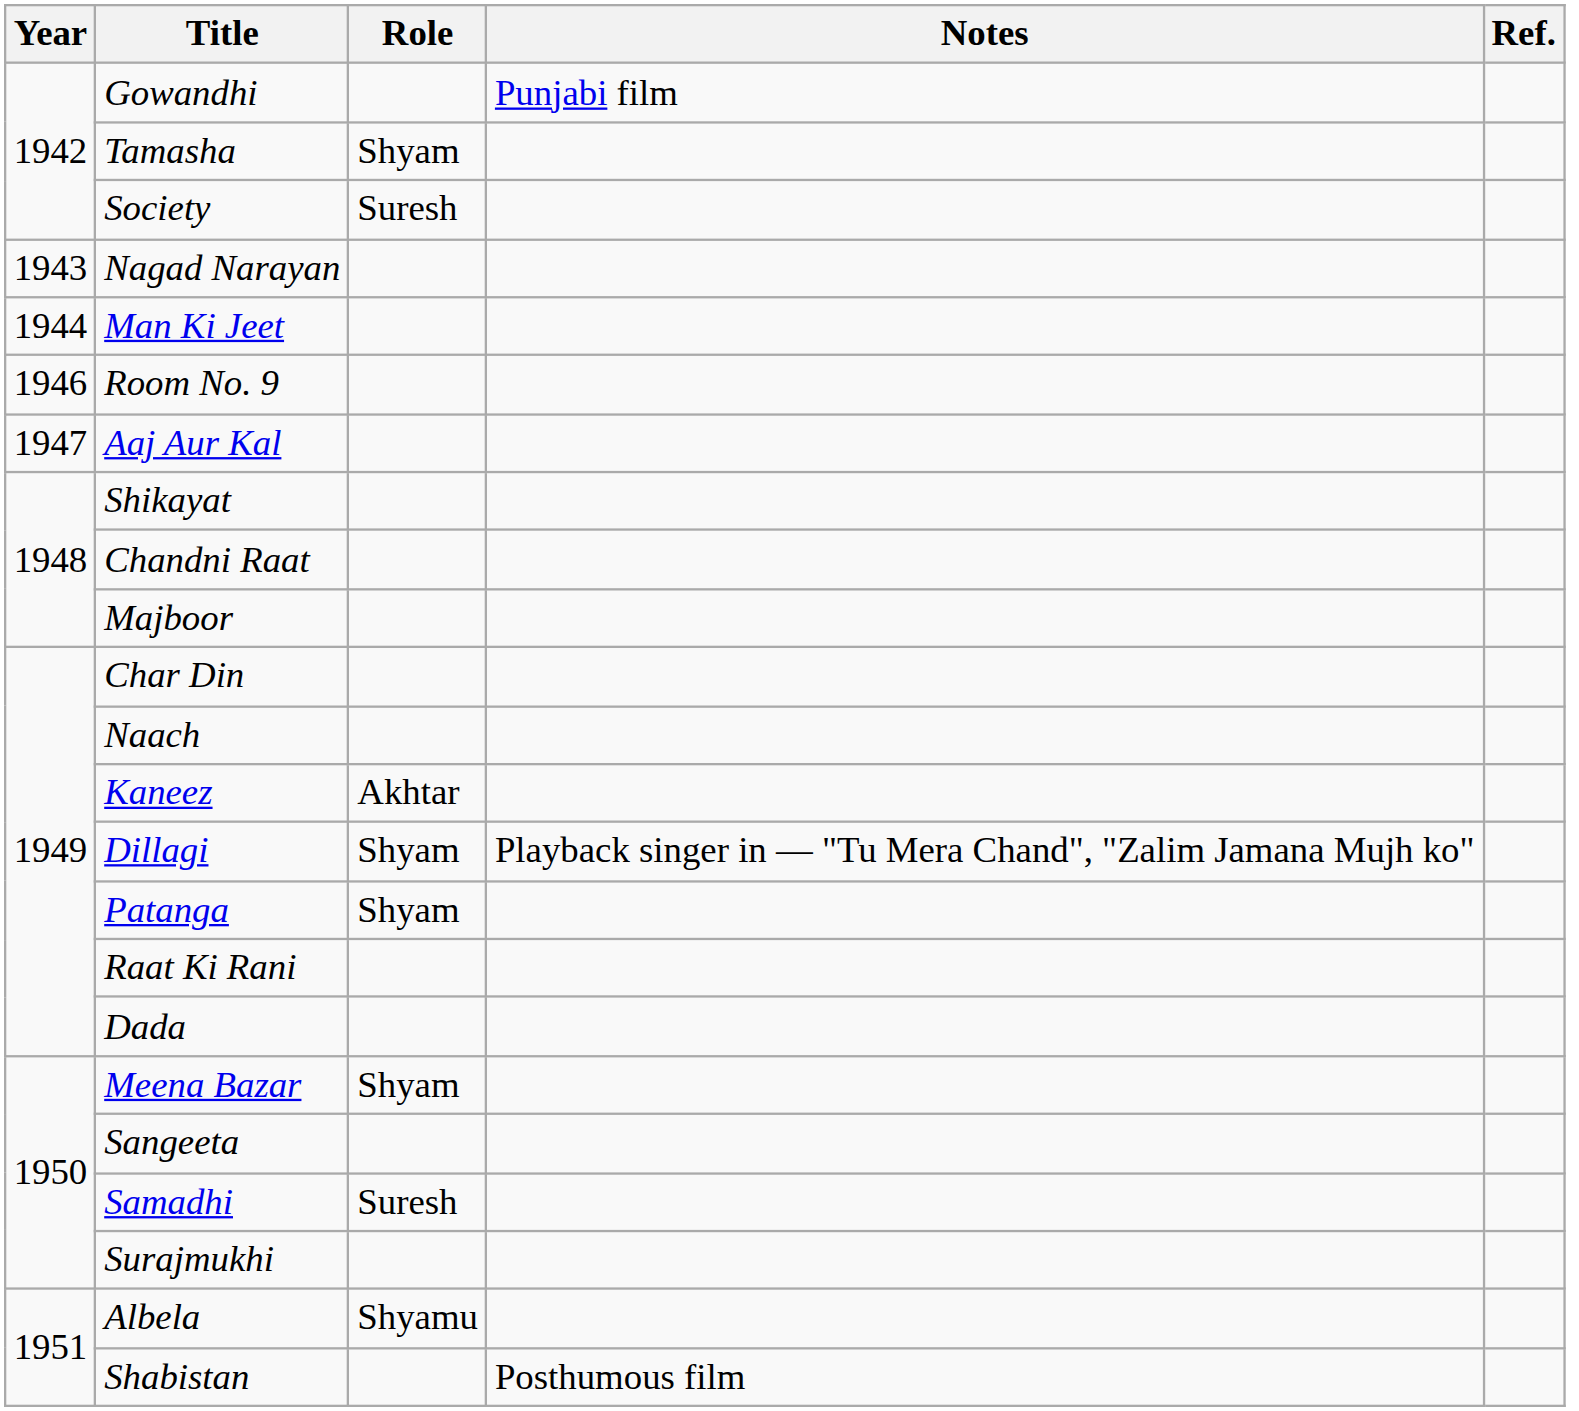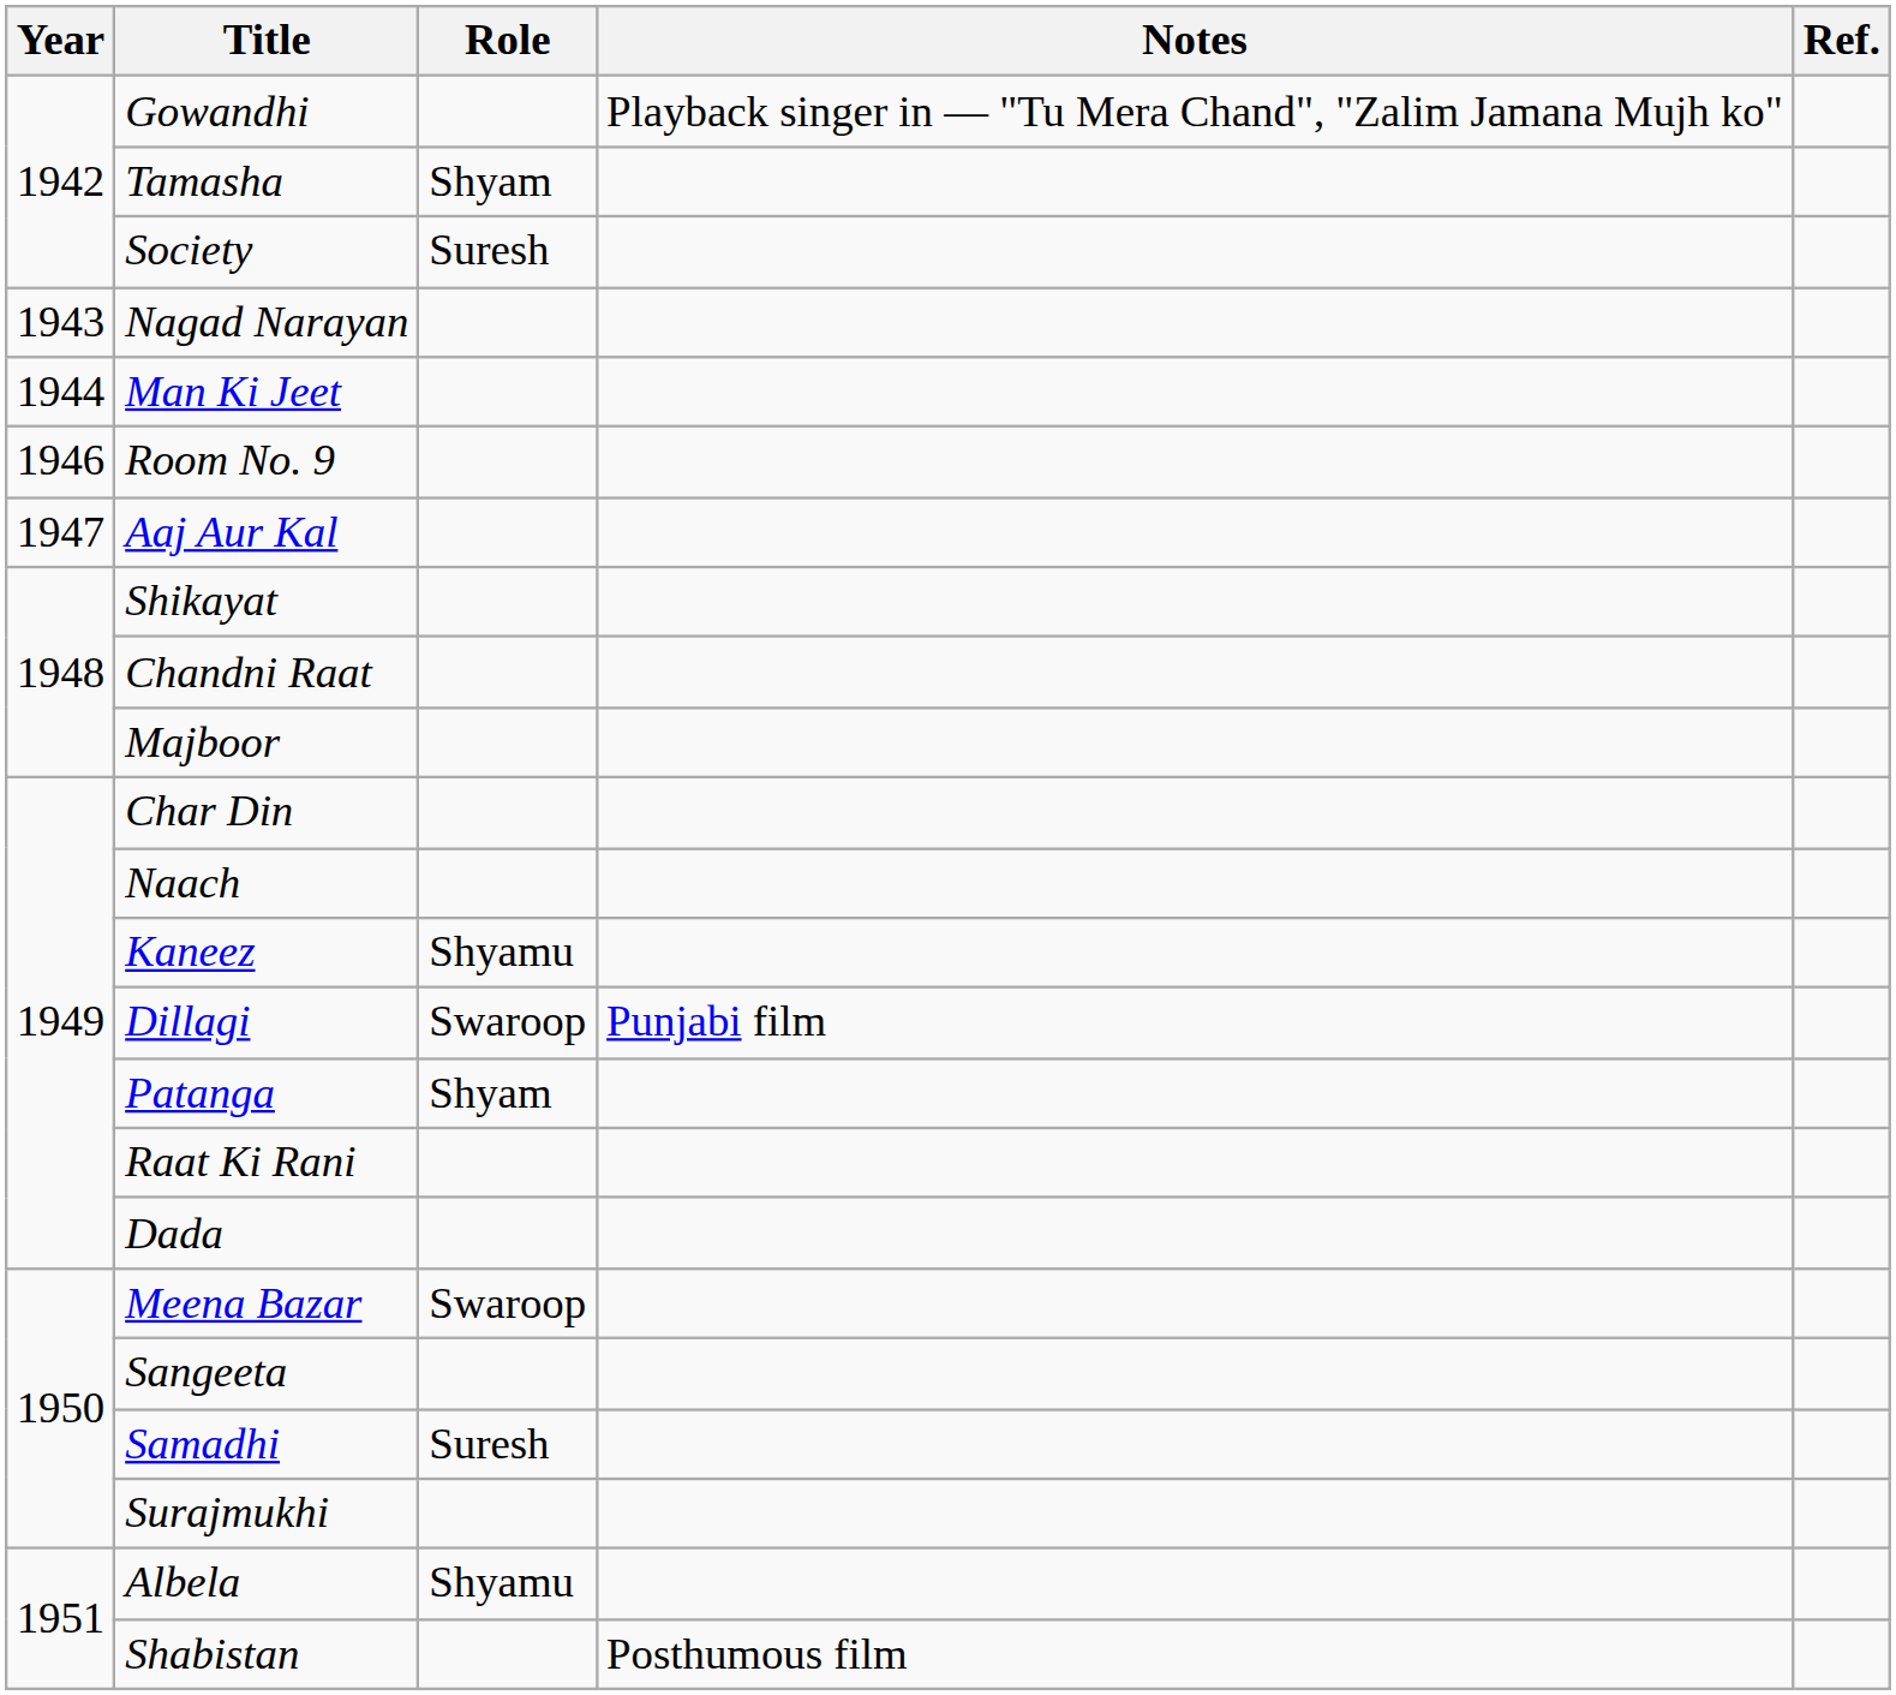 <table class="wikitable sortable">
 <tr>
 <th>Year</th>
 <th>Title</th>
 <th>Role</th>
 <th class="unsortable">Notes</th>
 <th class="unsortable">Ref.</th>
 </tr>
 <tr>
 <td rowspan="3">1942</td>
 <td><em>Gowandhi</em></td>
 <td></td>
-<td><a href='#'>Punjabi</a> film</td>
+<td>Playback singer in — "Tu Mera Chand", "Zalim Jamana Mujh ko"</td>
 <td></td>
 </tr>
 <tr>
 <td><em>Tamasha</em></td>
 <td>Shyam</td>
 <td></td>
 <td></td>
 </tr>
 <tr>
 <td><em>Society</em></td>
 <td>Suresh</td>
 <td></td>
 <td></td>
 </tr>
 <tr>
 <td>1943</td>
 <td><em>Nagad Narayan</em></td>
 <td></td>
 <td></td>
 <td></td>
 </tr>
 <tr>
 <td>1944</td>
 <td><em><a href='#'>Man Ki Jeet</a></em></td>
 <td></td>
 <td></td>
 <td></td>
 </tr>
 <tr>
 <td>1946</td>
 <td><em>Room No. 9</em></td>
 <td></td>
 <td></td>
 <td></td>
 </tr>
 <tr>
 <td>1947</td>
 <td><em><a href='#'>Aaj Aur Kal</a></em></td>
 <td></td>
 <td></td>
 <td></td>
 </tr>
 <tr>
 <td rowspan="3">1948</td>
 <td><em>Shikayat</em></td>
 <td></td>
 <td></td>
 <td></td>
 </tr>
 <tr>
 <td><em>Chandni Raat</em></td>
 <td></td>
 <td></td>
 <td></td>
 </tr>
 <tr>
 <td><em>Majboor</em></td>
 <td></td>
 <td></td>
 <td></td>
 </tr>
 <tr>
 <td rowspan="7">1949</td>
 <td><em>Char Din</em></td>
 <td></td>
 <td></td>
 <td></td>
 </tr>
 <tr>
 <td><em>Naach</em></td>
 <td></td>
 <td></td>
 <td></td>
 </tr>
 <tr>
 <td><em><a href='#'>Kaneez</a></em></td>
-<td>Akhtar</td>
+<td>Shyamu</td>
 <td></td>
 <td></td>
 </tr>
 <tr>
 <td><em><a href='#'>Dillagi</a></em></td>
-<td>Shyam</td>
-<td>Playback singer in — "Tu Mera Chand", "Zalim Jamana Mujh ko"</td>
+<td>Swaroop</td>
+<td><a href='#'>Punjabi</a> film</td>
 <td></td>
 </tr>
 <tr>
 <td><em><a href='#'>Patanga</a></em></td>
 <td>Shyam</td>
 <td></td>
 <td></td>
 </tr>
 <tr>
 <td><em>Raat Ki Rani</em></td>
 <td></td>
 <td></td>
 <td></td>
 </tr>
 <tr>
 <td><em>Dada</em></td>
 <td></td>
 <td></td>
 <td></td>
 </tr>
 <tr>
 <td rowspan="4">1950</td>
 <td><em><a href='#'>Meena Bazar</a></em></td>
-<td>Shyam</td>
+<td>Swaroop</td>
 <td></td>
 <td></td>
 </tr>
 <tr>
 <td><em>Sangeeta</em></td>
 <td></td>
 <td></td>
 <td></td>
 </tr>
 <tr>
 <td><em><a href='#'>Samadhi</a></em></td>
 <td>Suresh</td>
 <td></td>
 <td></td>
 </tr>
 <tr>
 <td><em>Surajmukhi</em></td>
 <td></td>
 <td></td>
 <td></td>
 </tr>
 <tr>
 <td rowspan="2">1951</td>
 <td><em>Albela</em></td>
 <td>Shyamu</td>
 <td></td>
 <td></td>
 </tr>
 <tr>
 <td><em>Shabistan</em></td>
 <td></td>
 <td>Posthumous film</td>
 <td></td>
 </tr>
 </table>
